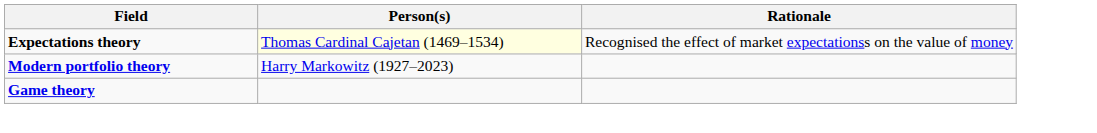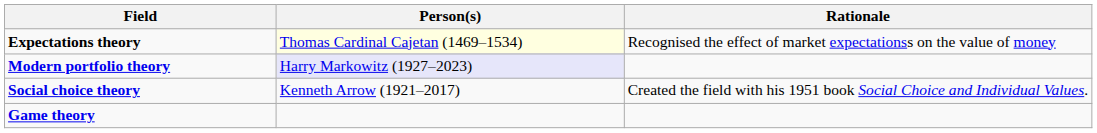 <table class="wikitable" style="text-align:left;">
 <tr>
 <th width="25%">Field</th>
 <th width="32%">Person(s)<br></th>
 <th width="43%">Rationale</th>
 </tr>
 <tr style="vertical-align:top">
 <td><strong>Expectations theory</strong></td>
 <td style="background: lightyellow;"><a href='#'>Thomas Cardinal Cajetan</a> (1469–1534)</td>
 <td>Recognised the effect of market <a href='#'>expectations</a>s on the value of <a href='#'>money</a></td>
 </tr>
 <tr style="vertical-align:top">
 <td><strong><a href='#'>Modern portfolio theory</a></strong></td>
-<td><a href='#'>Harry Markowitz</a> (1927–2023)</td>
+<td style="background: lavender;"><a href='#'>Harry Markowitz</a> (1927–2023)</td>
 <td></td>
+</tr>
+<tr style="vertical-align:top">
+<td><strong><a href='#'>Social choice theory</a></strong></td>
+<td><a href='#'>Kenneth Arrow</a> (1921–2017)</td>
+<td>Created the field with his 1951 book <em><a href='#'>Social Choice and Individual Values</a></em>.</td>
 </tr>
 <tr style="vertical-align:top">
 <td><strong><a href='#'>Game theory</a></strong></td>
 <td></td>
 <td></td>
 </tr>
 </table>
